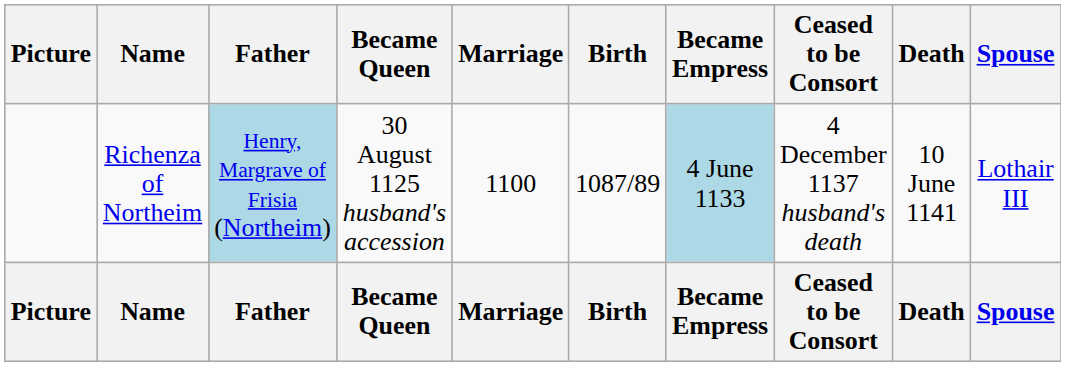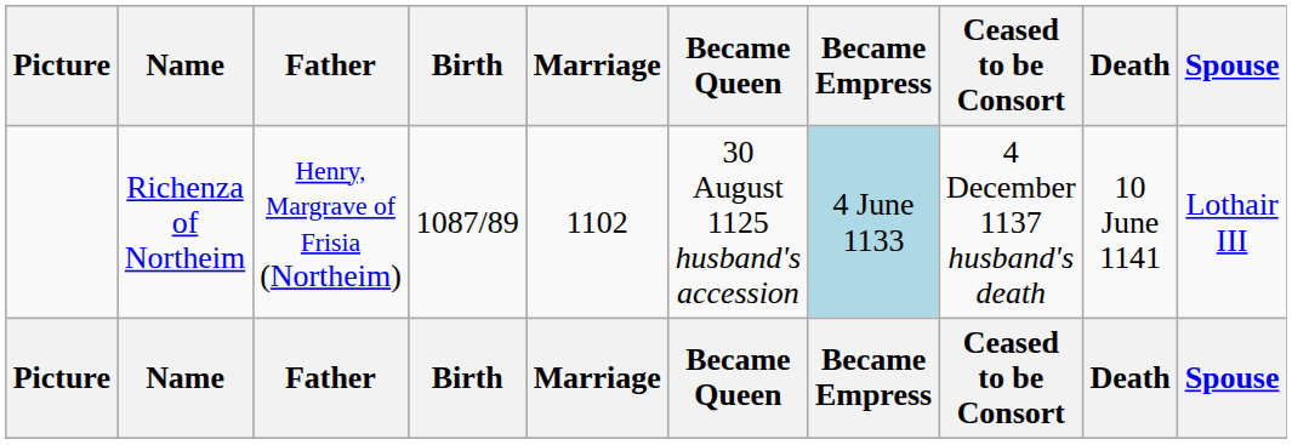 <table width=95% class="wikitable">
 <tr>
 <th>Picture</th>
 <th>Name</th>
 <th>Father</th>
+<th>Birth</th>
+<th>Marriage</th>
 <th>Became Queen</th>
-<th>Marriage</th>
-<th>Birth</th>
 <th>Became Empress</th>
 <th>Ceased to be Consort</th>
 <th>Death</th>
 <th><a href='#'>Spouse</a></th>
 </tr>
 <tr>
 <td align="center"></td>
 <td align=center><a href='#'>Richenza of Northeim</a></td>
-<td align="center" style="background: lightblue;"><small><a href='#'>Henry, Margrave of Frisia</a></small><br>(<a href='#'>Northeim</a>)</td>
+<td align="center"><small><a href='#'>Henry, Margrave of Frisia</a></small><br>(<a href='#'>Northeim</a>)</td>
+<td align="center">1087/89</td>
+<td align="center">1102</td>
 <td align="center">30 August 1125 <br><em>husband's accession</em></td>
-<td align="center">1100</td>
-<td align="center">1087/89</td>
 <td align="center" style="background: lightblue;">4 June 1133</td>
 <td align="center">4 December 1137<br><em>husband's death</em></td>
 <td align="center">10 June 1141</td>
 <td align="center"><a href='#'>Lothair III</a></td>
 </tr>
 <tr>
 <th>Picture</th>
 <th>Name</th>
 <th>Father</th>
+<th>Birth</th>
+<th>Marriage</th>
 <th>Became Queen</th>
-<th>Marriage</th>
-<th>Birth</th>
 <th>Became Empress</th>
 <th>Ceased to be Consort</th>
 <th>Death</th>
 <th><a href='#'>Spouse</a></th>
 </tr>
 </table>
